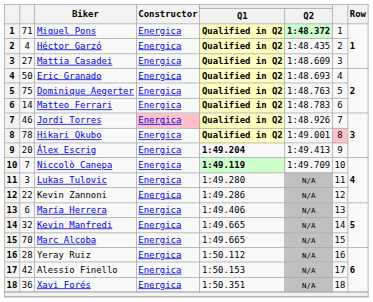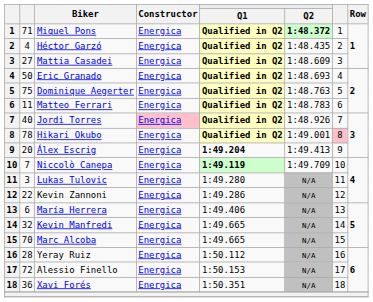 <table class="wikitable sortable" style="font-size: 85%;">
 <tr>
 <th rowspan="2"></th>
 <th rowspan="2"></th>
 <th rowspan="2">Biker</th>
 <th rowspan="2">Constructor</th>
 <th colspan="2" style="background:#eaecf0; text-align:center;"></th>
 <th rowspan="2"></th>
 <th rowspan="2">Row</th>
 </tr>
 <tr>
 <th scope="col">Q1</th>
 <th scope="col">Q2</th>
 </tr>
 <tr>
 <th scope="row">1</th>
 <td align="center">71</td>
 <td> <a href='#'>Miquel Pons</a></td>
 <td><a href='#'>Energica</a></td>
 <td style="background:#ffffbf;"><strong>Qualified in Q2</strong></td>
 <td style="background:#ccffcc;"><strong>1:48.372</strong></td>
 <td align="center">1</td>
 <td rowspan="3"><strong>1</strong></td>
 </tr>
 <tr>
 <th scope="row">2</th>
 <td align="center">4</td>
 <td> <a href='#'>Héctor Garzó</a></td>
 <td><a href='#'>Energica</a></td>
 <td style="background:#ffffbf;"><strong>Qualified in Q2</strong></td>
 <td>1:48.435</td>
 <td align="center">2</td>
 </tr>
 <tr>
 <th scope="row">3</th>
 <td align="center">27</td>
 <td> <a href='#'>Mattia Casadei</a></td>
 <td><a href='#'>Energica</a></td>
 <td style="background:#ffffbf;"><strong>Qualified in Q2</strong></td>
 <td>1:48.609</td>
 <td align="center">3</td>
 </tr>
 <tr>
 <th scope="row">4</th>
 <td align="center">50</td>
 <td> <a href='#'>Eric Granado</a></td>
 <td><a href='#'>Energica</a></td>
 <td style="background:#ffffbf;"><strong>Qualified in Q2</strong></td>
 <td>1:48.693</td>
 <td align="center">4</td>
 <td rowspan="3"><strong>2</strong></td>
 </tr>
 <tr>
 <th scope="row">5</th>
 <td align="center">75</td>
 <td> <a href='#'>Dominique Aegerter</a></td>
 <td><a href='#'>Energica</a></td>
 <td style="background:#ffffbf;"><strong>Qualified in Q2</strong></td>
 <td>1:48.763</td>
 <td align="center">5</td>
 </tr>
 <tr>
 <th scope="row">6</th>
-<td align="center">14</td>
+<td align="center">11</td>
 <td> <a href='#'>Matteo Ferrari</a></td>
 <td><a href='#'>Energica</a></td>
 <td style="background:#ffffbf;"><strong>Qualified in Q2</strong></td>
 <td>1:48.783</td>
 <td align="center">6</td>
 </tr>
 <tr>
 <th scope="row">7</th>
-<td align="center">46</td>
+<td align="center">40</td>
 <td> <a href='#'>Jordi Torres</a></td>
 <td style="background: pink;"><a href='#'>Energica</a></td>
 <td style="background:#ffffbf;"><strong>Qualified in Q2</strong></td>
 <td>1:48.926</td>
 <td align="center">7</td>
 <td rowspan="3"><strong>3</strong></td>
 </tr>
 <tr>
 <th scope="row">8</th>
 <td align="center">78</td>
 <td> <a href='#'>Hikari Okubo</a></td>
 <td><a href='#'>Energica</a></td>
 <td style="background:#ffffbf;"><strong>Qualified in Q2</strong></td>
 <td>1:49.001</td>
 <td align="center" style="background: pink;">8</td>
 </tr>
 <tr>
 <th scope="row">9</th>
 <td align="center">20</td>
 <td> <a href='#'>Álex Escrig</a></td>
 <td><a href='#'>Energica</a></td>
 <td><strong>1:49.204</strong></td>
 <td>1:49.413</td>
 <td align="center">9</td>
 </tr>
 <tr>
 <th scope="row">10</th>
 <td align="center">7</td>
 <td> <a href='#'>Niccolò Canepa</a></td>
 <td><a href='#'>Energica</a></td>
 <td style="background:#ccffcc;"><strong>1:49.119</strong></td>
 <td>1:49.709</td>
 <td align="center">10</td>
 <td rowspan="3"><strong>4</strong></td>
 </tr>
 <tr>
 <th scope="row">11</th>
 <td align="center">3</td>
 <td> <a href='#'>Lukas Tulovic</a></td>
 <td><a href='#'>Energica</a></td>
 <td>1:49.280</td>
 <td style="background: silver" align="center" data-sort-value="11"><small>N/A</small></td>
 <td align="center">11</td>
 </tr>
 <tr>
 <th scope="row">12</th>
 <td align="center">22</td>
 <td> Kevin Zannoni</td>
 <td><a href='#'>Energica</a></td>
 <td>1:49.286</td>
 <td style="background: silver" align="center" data-sort-value="12"><small>N/A</small></td>
 <td align="center">12</td>
 </tr>
 <tr>
 <th scope="row">13</th>
 <td align="center">6</td>
 <td> <a href='#'>María Herrera</a></td>
 <td><a href='#'>Energica</a></td>
 <td>1:49.406</td>
 <td style="background: silver" align="center" data-sort-value="13"><small>N/A</small></td>
 <td align="center">13</td>
 <td rowspan="3"><strong>5</strong></td>
 </tr>
 <tr>
 <th scope="row">14</th>
 <td align="center">32</td>
 <td> <a href='#'>Kevin Manfredi</a></td>
 <td><a href='#'>Energica</a></td>
 <td>1:49.665</td>
 <td style="background: silver" align="center" data-sort-value="14"><small>N/A</small></td>
 <td align="center">14</td>
 </tr>
 <tr>
 <th scope="row">15</th>
 <td align="center">70</td>
 <td> <a href='#'>Marc Alcoba</a></td>
 <td><a href='#'>Energica</a></td>
 <td>1:49.665</td>
 <td style="background: silver" align="center" data-sort-value="15"><small>N/A</small></td>
 <td align="center">15</td>
 </tr>
 <tr>
 <th scope="row">16</th>
 <td align="center">28</td>
 <td> Yeray Ruiz</td>
 <td><a href='#'>Energica</a></td>
 <td>1:50.112</td>
 <td style="background: silver" align="center" data-sort-value="16"><small>N/A</small></td>
 <td align="center">16</td>
 <td rowspan="3"><strong>6</strong></td>
 </tr>
 <tr>
 <th scope="row">17</th>
-<td align="center">42</td>
+<td align="center">72</td>
 <td> Alessio Finello</td>
 <td><a href='#'>Energica</a></td>
 <td>1:50.153</td>
 <td style="background: silver" align="center" data-sort-value="17"><small>N/A</small></td>
 <td align="center">17</td>
 </tr>
 <tr>
 <th scope="row">18</th>
 <td align="center">36</td>
 <td> <a href='#'>Xavi Forés</a></td>
 <td><a href='#'>Energica</a></td>
 <td>1:50.351</td>
 <td style="background: silver" align="center" data-sort-value="18"><small>N/A</small></td>
 <td align="center">18</td>
 </tr>
 <tr>
 </tr>
 <tr>
 <th colspan="8"></th>
 </tr>
 <tr>
 </tr>
 </table>
